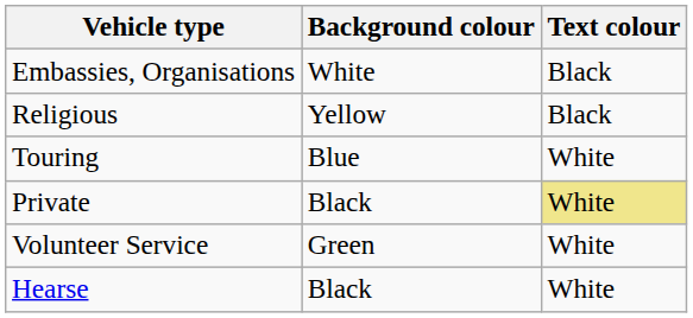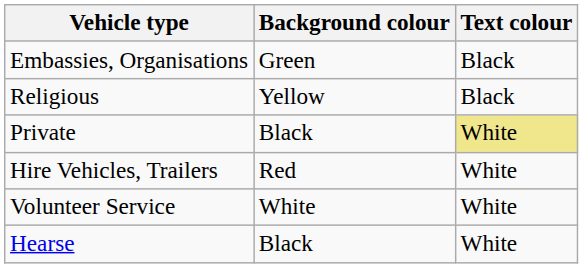 <table class="wikitable">
 <tr>
 <th>Vehicle type</th>
 <th>Background colour</th>
 <th>Text colour</th>
 </tr>
 <tr>
 <td>Embassies, Organisations</td>
-<td>White</td>
+<td>Green</td>
 <td>Black</td>
 </tr>
 <tr>
 <td>Religious</td>
 <td>Yellow</td>
 <td>Black</td>
 </tr>
 <tr>
-<td>Touring</td>
-<td>Blue</td>
-<td>White</td>
-</tr>
-<tr>
 <td>Private</td>
 <td>Black</td>
 <td style="background: khaki;">White</td>
 </tr>
 <tr>
+<td>Hire Vehicles, Trailers</td>
+<td>Red</td>
+<td>White</td>
+</tr>
+<tr>
 <td>Volunteer Service</td>
-<td>Green</td>
+<td>White</td>
 <td>White</td>
 </tr>
 <tr>
 <td><a href='#'>Hearse</a></td>
 <td>Black</td>
 <td>White</td>
 </tr>
 </table>
